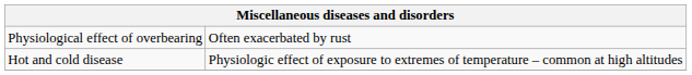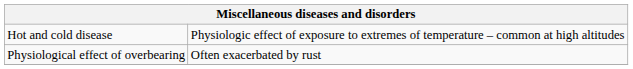 <table class="wikitable" style="clear">
 <tr>
 <th colspan=2><strong>Miscellaneous diseases and disorders</strong></th>
+</tr>
+<tr>
+<td>Hot and cold disease</td>
+<td>Physiologic effect of exposure to extremes of temperature – common at high altitudes</td>
 </tr>
 <tr>
 <td>Physiological effect of overbearing</td>
 <td>Often exacerbated by rust</td>
 </tr>
 <tr>
-<td>Hot and cold disease</td>
-<td>Physiologic effect of exposure to extremes of temperature – common at high altitudes</td>
-</tr>
-<tr>
 </tr>
 </table>
